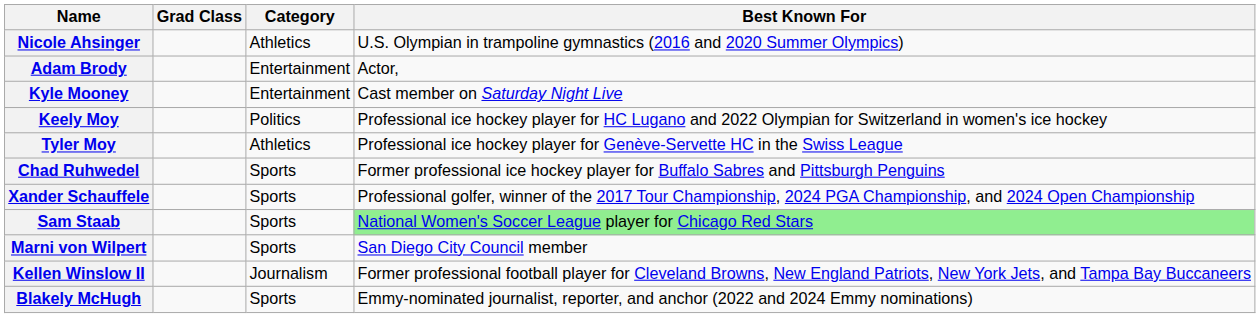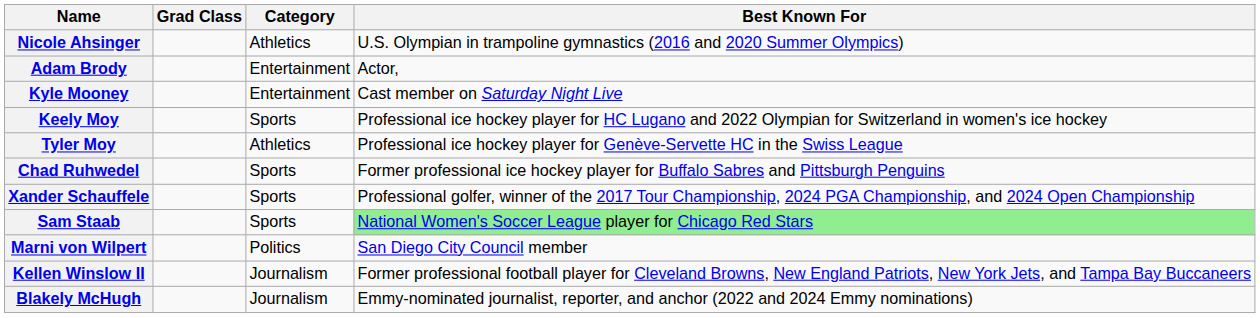 <table class="wikitable sortable plainrowheaders">
 <tr>
 <th scope="col">Name</th>
 <th scope="col">Grad Class</th>
 <th scope="col">Category</th>
 <th scope="col">Best Known For</th>
 </tr>
 <tr>
 <th scope="row"><a href='#'>Nicole Ahsinger</a></th>
 <td></td>
 <td>Athletics</td>
 <td>U.S. Olympian in trampoline gymnastics (<a href='#'>2016</a> and <a href='#'>2020 Summer Olympics</a>)</td>
 </tr>
 <tr>
 <th scope="row"><a href='#'>Adam Brody</a></th>
 <td></td>
 <td>Entertainment</td>
 <td>Actor,</td>
 </tr>
 <tr>
 <th scope="row"><a href='#'>Kyle Mooney</a></th>
 <td></td>
 <td>Entertainment</td>
 <td>Cast member on <em><a href='#'>Saturday Night Live</a></em> </td>
 </tr>
 <tr>
 <th scope="row"><a href='#'>Keely Moy</a></th>
 <td></td>
-<td>Politics</td>
+<td>Sports</td>
 <td>Professional ice hockey player for <a href='#'>HC Lugano</a> and 2022 Olympian for Switzerland in women's ice hockey</td>
 </tr>
 <tr>
 <th scope="row"><a href='#'>Tyler Moy</a></th>
 <td></td>
 <td>Athletics</td>
 <td>Professional ice hockey player for <a href='#'>Genève-Servette HC</a> in the <a href='#'>Swiss League</a></td>
 </tr>
 <tr>
 <th scope="row"><a href='#'>Chad Ruhwedel</a></th>
 <td></td>
 <td>Sports</td>
 <td>Former professional ice hockey player for <a href='#'>Buffalo Sabres</a> and <a href='#'>Pittsburgh Penguins</a></td>
 </tr>
 <tr>
 <th scope="row"><a href='#'>Xander Schauffele</a></th>
 <td></td>
 <td>Sports</td>
 <td>Professional golfer, winner of the <a href='#'>2017 Tour Championship</a>, <a href='#'>2024 PGA Championship</a>, and <a href='#'>2024 Open Championship</a></td>
 </tr>
 <tr>
 <th scope="row"><a href='#'>Sam Staab</a></th>
 <td></td>
 <td>Sports</td>
 <td style="background: lightgreen;"><a href='#'>National Women's Soccer League</a> player for <a href='#'>Chicago Red Stars</a></td>
 </tr>
 <tr>
 <th scope="row"><a href='#'>Marni von Wilpert</a></th>
 <td></td>
-<td>Sports</td>
+<td>Politics</td>
 <td><a href='#'>San Diego City Council</a> member</td>
 </tr>
 <tr>
 <th scope="row"><a href='#'>Kellen Winslow II</a></th>
 <td></td>
 <td>Journalism</td>
 <td>Former professional football player for <a href='#'>Cleveland Browns</a>, <a href='#'>New England Patriots</a>, <a href='#'>New York Jets</a>, and <a href='#'>Tampa Bay Buccaneers</a></td>
 </tr>
 <tr>
 <th scope="row"><a href='#'>Blakely McHugh</a></th>
 <td></td>
-<td>Sports</td>
+<td>Journalism</td>
 <td>Emmy-nominated journalist, reporter, and anchor (2022 and 2024 Emmy nominations) </td>
 </tr>
 </table>
